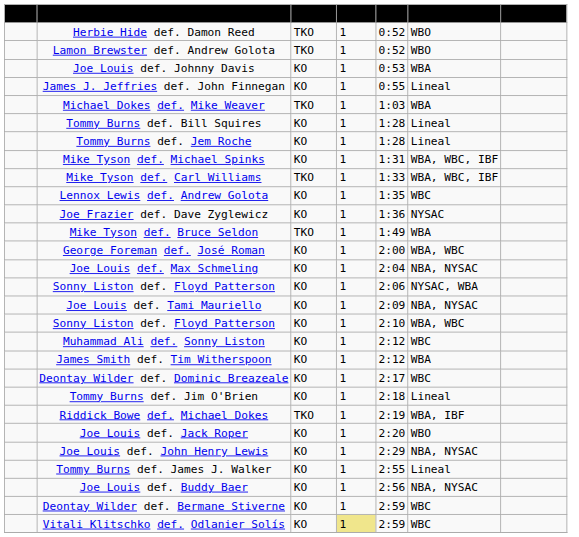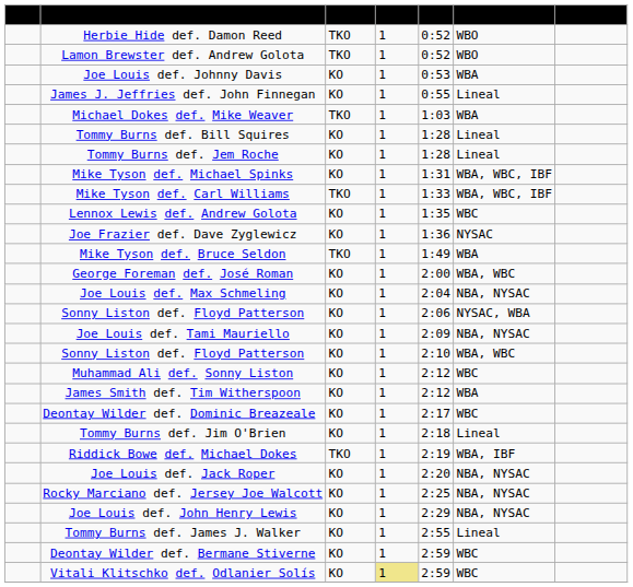 <table class="wikitable sortable">
 <tr>
 <th style="background: #D1EEEE; background: black;« width=»10%"><span>Date</span></th>
 <th style="background: #D1EEEE; background: black;« width=»10%"><span>Fight</span></th>
 <th style="background: #D1EEEE; background: black;« width=»10%"><span>Method</span></th>
 <th style="background: #D1EEEE; background: black;« width=»10%"><span>Round</span></th>
 <th style="background: #D1EEEE; background: black;« width=»10%"><span>Time</span></th>
 <th style="background: #D1EEEE; background: black;« width=»10%"><span>Title</span></th>
 <th style="background: #D1EEEE; background: black;« width=»10%"><span>Source(s)</span></th>
 </tr>
 <tr>
 <td></td>
 <td align=center><a href='#'>Herbie Hide</a> def.  Damon Reed</td>
 <td>TKO</td>
 <td>1</td>
 <td>0:52</td>
 <td>WBO</td>
 <td></td>
 </tr>
 <tr>
 <td></td>
 <td align=center><a href='#'>Lamon Brewster</a> def.  Andrew Golota</td>
 <td>TKO</td>
 <td>1</td>
 <td>0:52</td>
 <td>WBO</td>
 <td></td>
 </tr>
 <tr>
 <td></td>
 <td align=center><a href='#'>Joe Louis</a> def.  Johnny Davis</td>
 <td>KO</td>
 <td>1</td>
 <td>0:53</td>
 <td>WBA</td>
 <td></td>
 </tr>
 <tr>
 <td></td>
 <td align=center><a href='#'>James J. Jeffries</a> def.  John Finnegan</td>
 <td>KO</td>
 <td>1</td>
 <td>0:55</td>
 <td>Lineal</td>
 <td></td>
 </tr>
 <tr>
 <td></td>
 <td align=center><a href='#'>Michael Dokes</a> <a href='#'>def.</a>  <a href='#'>Mike Weaver</a></td>
 <td>TKO</td>
 <td>1</td>
 <td>1:03</td>
 <td>WBA</td>
 <td></td>
 </tr>
 <tr>
 <td></td>
 <td align=center><a href='#'>Tommy Burns</a> def.  Bill Squires</td>
 <td>KO</td>
 <td>1</td>
 <td>1:28</td>
 <td>Lineal</td>
 <td></td>
 </tr>
 <tr>
 <td></td>
 <td align=center><a href='#'>Tommy Burns</a> def.  <a href='#'>Jem Roche</a></td>
 <td>KO</td>
 <td>1</td>
 <td>1:28</td>
 <td>Lineal</td>
 <td></td>
 </tr>
 <tr>
 <td></td>
 <td align=center><a href='#'>Mike Tyson</a> <a href='#'>def.</a>  <a href='#'>Michael Spinks</a></td>
 <td>KO</td>
 <td>1</td>
 <td>1:31</td>
 <td>WBA, WBC, IBF</td>
 <td></td>
 </tr>
 <tr>
 <td></td>
 <td align=center><a href='#'>Mike Tyson</a> <a href='#'>def.</a>  <a href='#'>Carl Williams</a></td>
 <td>TKO</td>
 <td>1</td>
 <td>1:33</td>
 <td>WBA, WBC, IBF</td>
 <td></td>
 </tr>
 <tr>
 <td></td>
 <td align=center><a href='#'>Lennox Lewis</a> <a href='#'>def.</a>  <a href='#'>Andrew Golota</a></td>
 <td>KO</td>
 <td>1</td>
 <td>1:35</td>
 <td>WBC</td>
 <td></td>
 </tr>
 <tr>
 <td></td>
 <td align=center><a href='#'>Joe Frazier</a> def.  Dave Zyglewicz</td>
 <td>KO</td>
 <td>1</td>
 <td>1:36</td>
 <td>NYSAC</td>
 <td></td>
 </tr>
 <tr>
 <td></td>
 <td align=center><a href='#'>Mike Tyson</a> <a href='#'>def.</a>  <a href='#'>Bruce Seldon</a></td>
 <td>TKO</td>
 <td>1</td>
 <td>1:49</td>
 <td>WBA</td>
 <td></td>
 </tr>
 <tr>
 <td></td>
 <td align=center><a href='#'>George Foreman</a> <a href='#'>def.</a>  <a href='#'>José Roman</a></td>
 <td>KO</td>
 <td>1</td>
 <td>2:00</td>
 <td>WBA, WBC</td>
 <td></td>
 </tr>
 <tr>
 <td></td>
 <td align=center><a href='#'>Joe Louis</a> <a href='#'>def.</a>  <a href='#'>Max Schmeling</a></td>
 <td>KO</td>
 <td>1</td>
 <td>2:04</td>
 <td>NBA, NYSAC</td>
 <td></td>
 </tr>
 <tr>
 <td></td>
 <td align=center><a href='#'>Sonny Liston</a> def.  <a href='#'>Floyd Patterson</a></td>
 <td>KO</td>
 <td>1</td>
 <td>2:06</td>
 <td>NYSAC, WBA</td>
 <td></td>
 </tr>
 <tr>
 <td></td>
 <td align=center><a href='#'>Joe Louis</a> def.  <a href='#'>Tami Mauriello</a></td>
 <td>KO</td>
 <td>1</td>
 <td>2:09</td>
 <td>NBA, NYSAC</td>
 <td></td>
 </tr>
 <tr>
 <td></td>
 <td align=center><a href='#'>Sonny Liston</a> def.  <a href='#'>Floyd Patterson</a></td>
 <td>KO</td>
 <td>1</td>
 <td>2:10</td>
 <td>WBA, WBC</td>
 <td></td>
 </tr>
 <tr>
 <td></td>
 <td align=center><a href='#'>Muhammad Ali</a> <a href='#'>def.</a>  <a href='#'>Sonny Liston</a></td>
 <td>KO</td>
 <td>1</td>
 <td>2:12</td>
 <td>WBC</td>
 <td></td>
 </tr>
 <tr>
 <td></td>
 <td align=center><a href='#'>James Smith</a> def.  <a href='#'>Tim Witherspoon</a></td>
 <td>KO</td>
 <td>1</td>
 <td>2:12</td>
 <td>WBA</td>
 <td></td>
 </tr>
 <tr>
 <td></td>
 <td><a href='#'>Deontay Wilder</a> def.  <a href='#'>Dominic Breazeale</a><br></td>
 <td>KO</td>
 <td>1</td>
 <td>2:17</td>
 <td>WBC</td>
 <td></td>
 </tr>
 <tr>
 <td></td>
 <td align=center><a href='#'>Tommy Burns</a> def.  Jim O'Brien</td>
 <td>KO</td>
 <td>1</td>
 <td>2:18</td>
 <td>Lineal</td>
 <td></td>
 </tr>
 <tr>
 <td></td>
 <td align=center><a href='#'>Riddick Bowe</a> <a href='#'>def.</a>  <a href='#'>Michael Dokes</a></td>
 <td>TKO</td>
 <td>1</td>
 <td>2:19</td>
 <td>WBA, IBF</td>
 <td></td>
 </tr>
 <tr>
 <td></td>
 <td align=center><a href='#'>Joe Louis</a> def.  <a href='#'>Jack Roper</a></td>
 <td>KO</td>
 <td>1</td>
 <td>2:20</td>
-<td>WBO</td>
+<td>NBA, NYSAC</td>
+<td></td>
+</tr>
+<tr>
+<td></td>
+<td align=center><a href='#'>Rocky Marciano</a> def.  <a href='#'>Jersey Joe Walcott</a></td>
+<td>KO</td>
+<td>1</td>
+<td>2:25</td>
+<td>NBA, NYSAC</td>
 <td></td>
 </tr>
 <tr>
 <td></td>
 <td align=center><a href='#'>Joe Louis</a> def.  <a href='#'>John Henry Lewis</a></td>
 <td>KO</td>
 <td>1</td>
 <td>2:29</td>
 <td>NBA, NYSAC</td>
 <td></td>
 </tr>
 <tr>
 <td></td>
 <td align=center><a href='#'>Tommy Burns</a> def.  James J. Walker</td>
 <td>KO</td>
 <td>1</td>
 <td>2:55</td>
 <td>Lineal</td>
-<td></td>
-</tr>
-<tr>
-<td></td>
-<td align=center><a href='#'>Joe Louis</a> def.  <a href='#'>Buddy Baer</a></td>
-<td>KO</td>
-<td>1</td>
-<td>2:56</td>
-<td>NBA, NYSAC</td>
 <td></td>
 </tr>
 <tr>
 <td></td>
 <td align=center><a href='#'>Deontay Wilder</a> def.  <a href='#'>Bermane Stiverne</a></td>
 <td>KO</td>
 <td>1</td>
 <td>2:59</td>
 <td>WBC</td>
 <td></td>
 </tr>
 <tr>
 <td></td>
 <td align=center><a href='#'>Vitali Klitschko</a> <a href='#'>def.</a>  <a href='#'>Odlanier Solís</a></td>
 <td>KO</td>
 <td style="background: khaki;">1</td>
 <td>2:59</td>
 <td>WBC</td>
 <td></td>
 </tr>
 <tr>
 </tr>
 </table>
